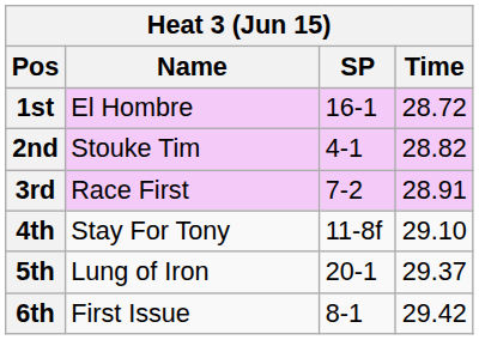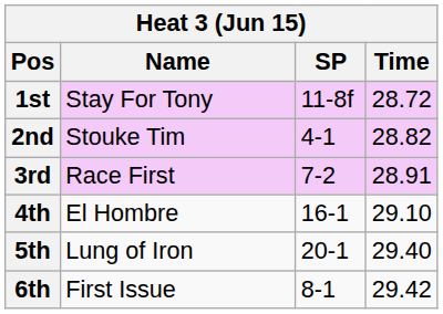 <table class="wikitable">
 <tr>
 <th colspan="6">Heat 3 (Jun 15)</th>
 </tr>
 <tr>
 <th width=20>Pos</th>
 <th width=150>Name</th>
 <th width=40>SP</th>
 <th width=40>Time</th>
 </tr>
 <tr style="background: #f4caf9;">
 <th>1st</th>
-<td>El Hombre</td>
-<td>16-1</td>
+<td>Stay For Tony</td>
+<td>11-8f</td>
 <td>28.72</td>
 </tr>
 <tr style="background: #f4caf9;">
 <th>2nd</th>
 <td>Stouke Tim</td>
 <td>4-1</td>
 <td>28.82</td>
 </tr>
 <tr style="background: #f4caf9;">
 <th>3rd</th>
 <td>Race First</td>
 <td>7-2</td>
 <td>28.91</td>
 </tr>
 <tr>
 <th>4th</th>
-<td>Stay For Tony</td>
-<td>11-8f</td>
+<td>El Hombre</td>
+<td>16-1</td>
 <td>29.10</td>
 </tr>
 <tr>
 <th>5th</th>
 <td>Lung of Iron</td>
 <td>20-1</td>
-<td>29.37</td>
+<td>29.40</td>
 </tr>
 <tr>
 <th>6th</th>
 <td>First Issue</td>
 <td>8-1</td>
 <td>29.42</td>
 </tr>
 </table>
